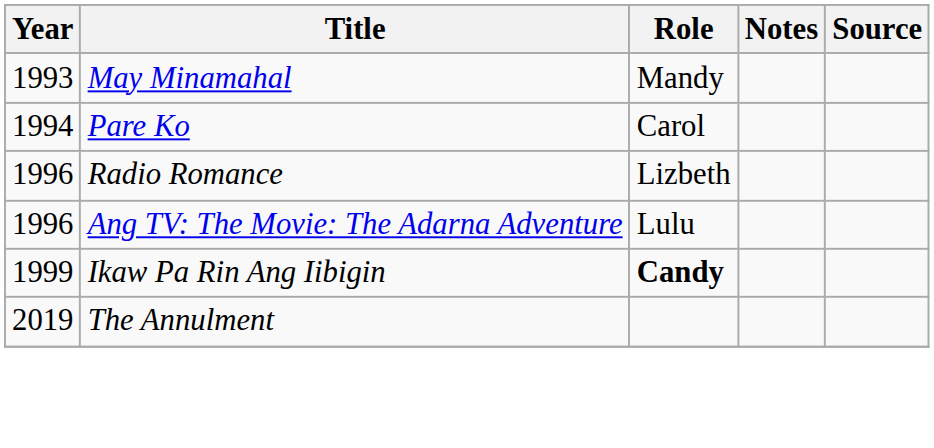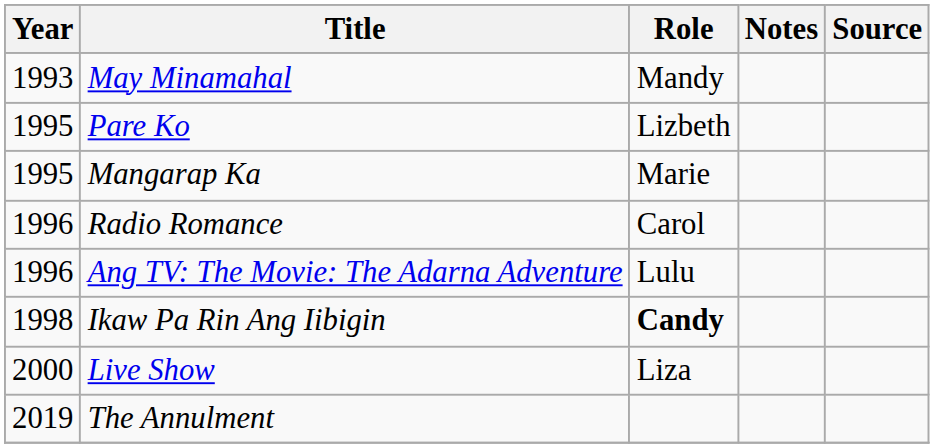 <table class="wikitable sortable">
 <tr>
 <th>Year</th>
 <th>Title</th>
 <th>Role</th>
 <th class="unsortable">Notes</th>
 <th class="unsortable">Source</th>
 </tr>
 <tr>
 <td>1993</td>
 <td><em><a href='#'>May Minamahal</a></em></td>
 <td>Mandy</td>
 <td></td>
 <td></td>
 </tr>
 <tr>
-<td>1994</td>
+<td>1995</td>
 <td><em><a href='#'>Pare Ko</a></em></td>
-<td>Carol</td>
+<td>Lizbeth</td>
+<td></td>
+<td></td>
+</tr>
+<tr>
+<td>1995</td>
+<td><em>Mangarap Ka</em></td>
+<td>Marie</td>
 <td></td>
 <td></td>
 </tr>
 <tr>
 <td>1996</td>
 <td><em>Radio Romance</em></td>
-<td>Lizbeth</td>
+<td>Carol</td>
 <td></td>
 <td></td>
 </tr>
 <tr>
 <td>1996</td>
 <td><em><a href='#'>Ang TV: The Movie: The Adarna Adventure</a></em></td>
 <td>Lulu</td>
 <td></td>
 <td></td>
 </tr>
 <tr>
-<td>1999</td>
+<td>1998</td>
 <td><em>Ikaw Pa Rin Ang Iibigin</em></td>
 <td><strong>Candy</strong></td>
+<td></td>
+<td></td>
+</tr>
+<tr>
+<td>2000</td>
+<td><em><a href='#'>Live Show</a></em></td>
+<td>Liza</td>
 <td></td>
 <td></td>
 </tr>
 <tr>
 <td>2019</td>
 <td><em>The Annulment</em></td>
 <td></td>
 <td></td>
 <td></td>
 </tr>
 <tr>
 </tr>
 </table>
